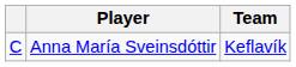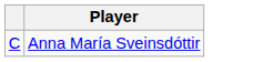 <table class="wikitable">
 <tr>
 <th align="center"></th>
 <th align="center">Player</th>
-<th align="center">Team</th>
 </tr>
 <tr>
 <td align=center><a href='#'>C</a></td>
 <td> <a href='#'>Anna María Sveinsdóttir</a></td>
-<td><a href='#'>Keflavík</a></td>
 </tr>
 </table>
